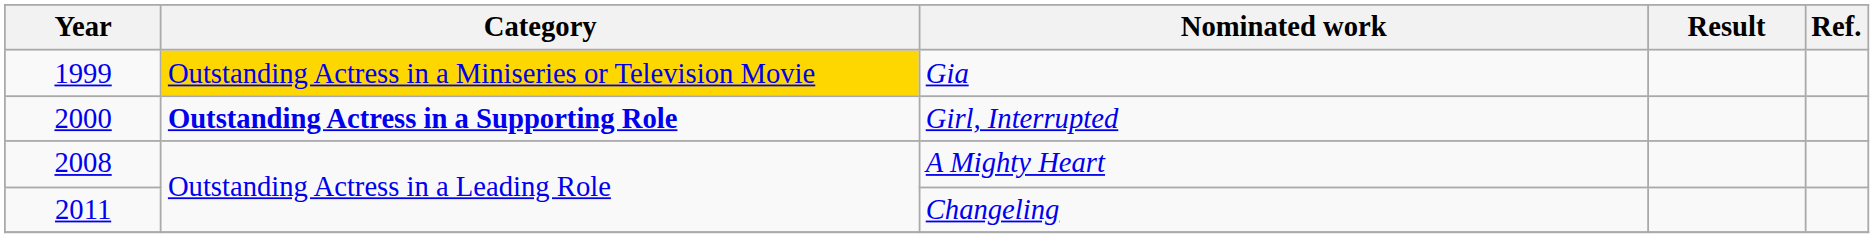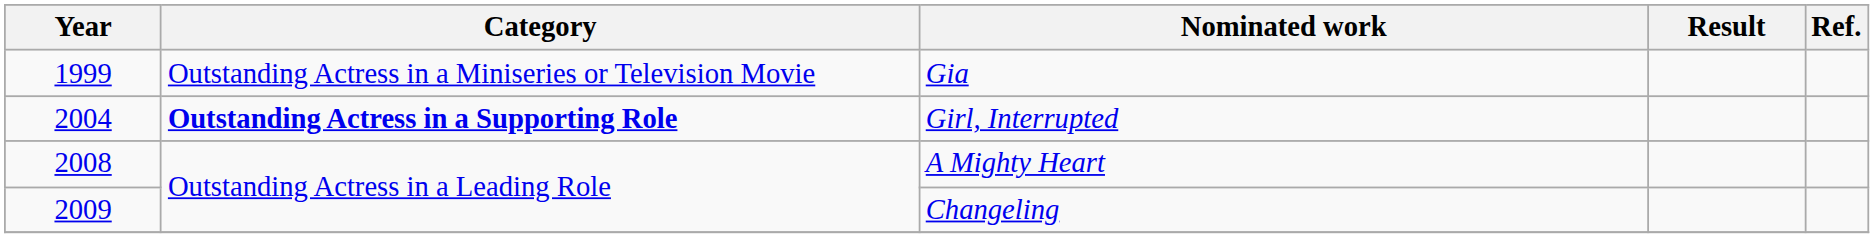 <table class=wikitable>
 <tr>
 <th scope="col" style="width:5em;">Year</th>
 <th scope="col" style="width:26em;">Category</th>
 <th scope="col" style="width:25em;">Nominated work</th>
 <th scope="col" style="width:5em;">Result</th>
 <th>Ref.</th>
 </tr>
 <tr>
 <td style="text-align:center;"><a href='#'>1999</a></td>
-<td style="background: gold;"><a href='#'>Outstanding Actress in a Miniseries or Television Movie</a></td>
+<td><a href='#'>Outstanding Actress in a Miniseries or Television Movie</a></td>
 <td><em><a href='#'>Gia</a></em></td>
 <td></td>
 <td align="center"></td>
 </tr>
 <tr>
-<td style="text-align:center;"><a href='#'>2000</a></td>
+<td style="text-align:center;"><a href='#'>2004</a></td>
 <td><strong><a href='#'>Outstanding Actress in a Supporting Role</a></strong></td>
 <td><em><a href='#'>Girl, Interrupted</a></em></td>
 <td></td>
 <td align="center"></td>
 </tr>
 <tr>
 <td style="text-align:center;"><a href='#'>2008</a></td>
 <td rowspan="2"><a href='#'>Outstanding Actress in a Leading Role</a></td>
 <td><em><a href='#'>A Mighty Heart</a></em></td>
 <td></td>
 <td align="center"></td>
 </tr>
 <tr>
-<td style="text-align:center;"><a href='#'>2011</a></td>
+<td style="text-align:center;"><a href='#'>2009</a></td>
 <td><em><a href='#'>Changeling</a></em></td>
 <td></td>
 <td align="center"></td>
 </tr>
 <tr>
 </tr>
 </table>
